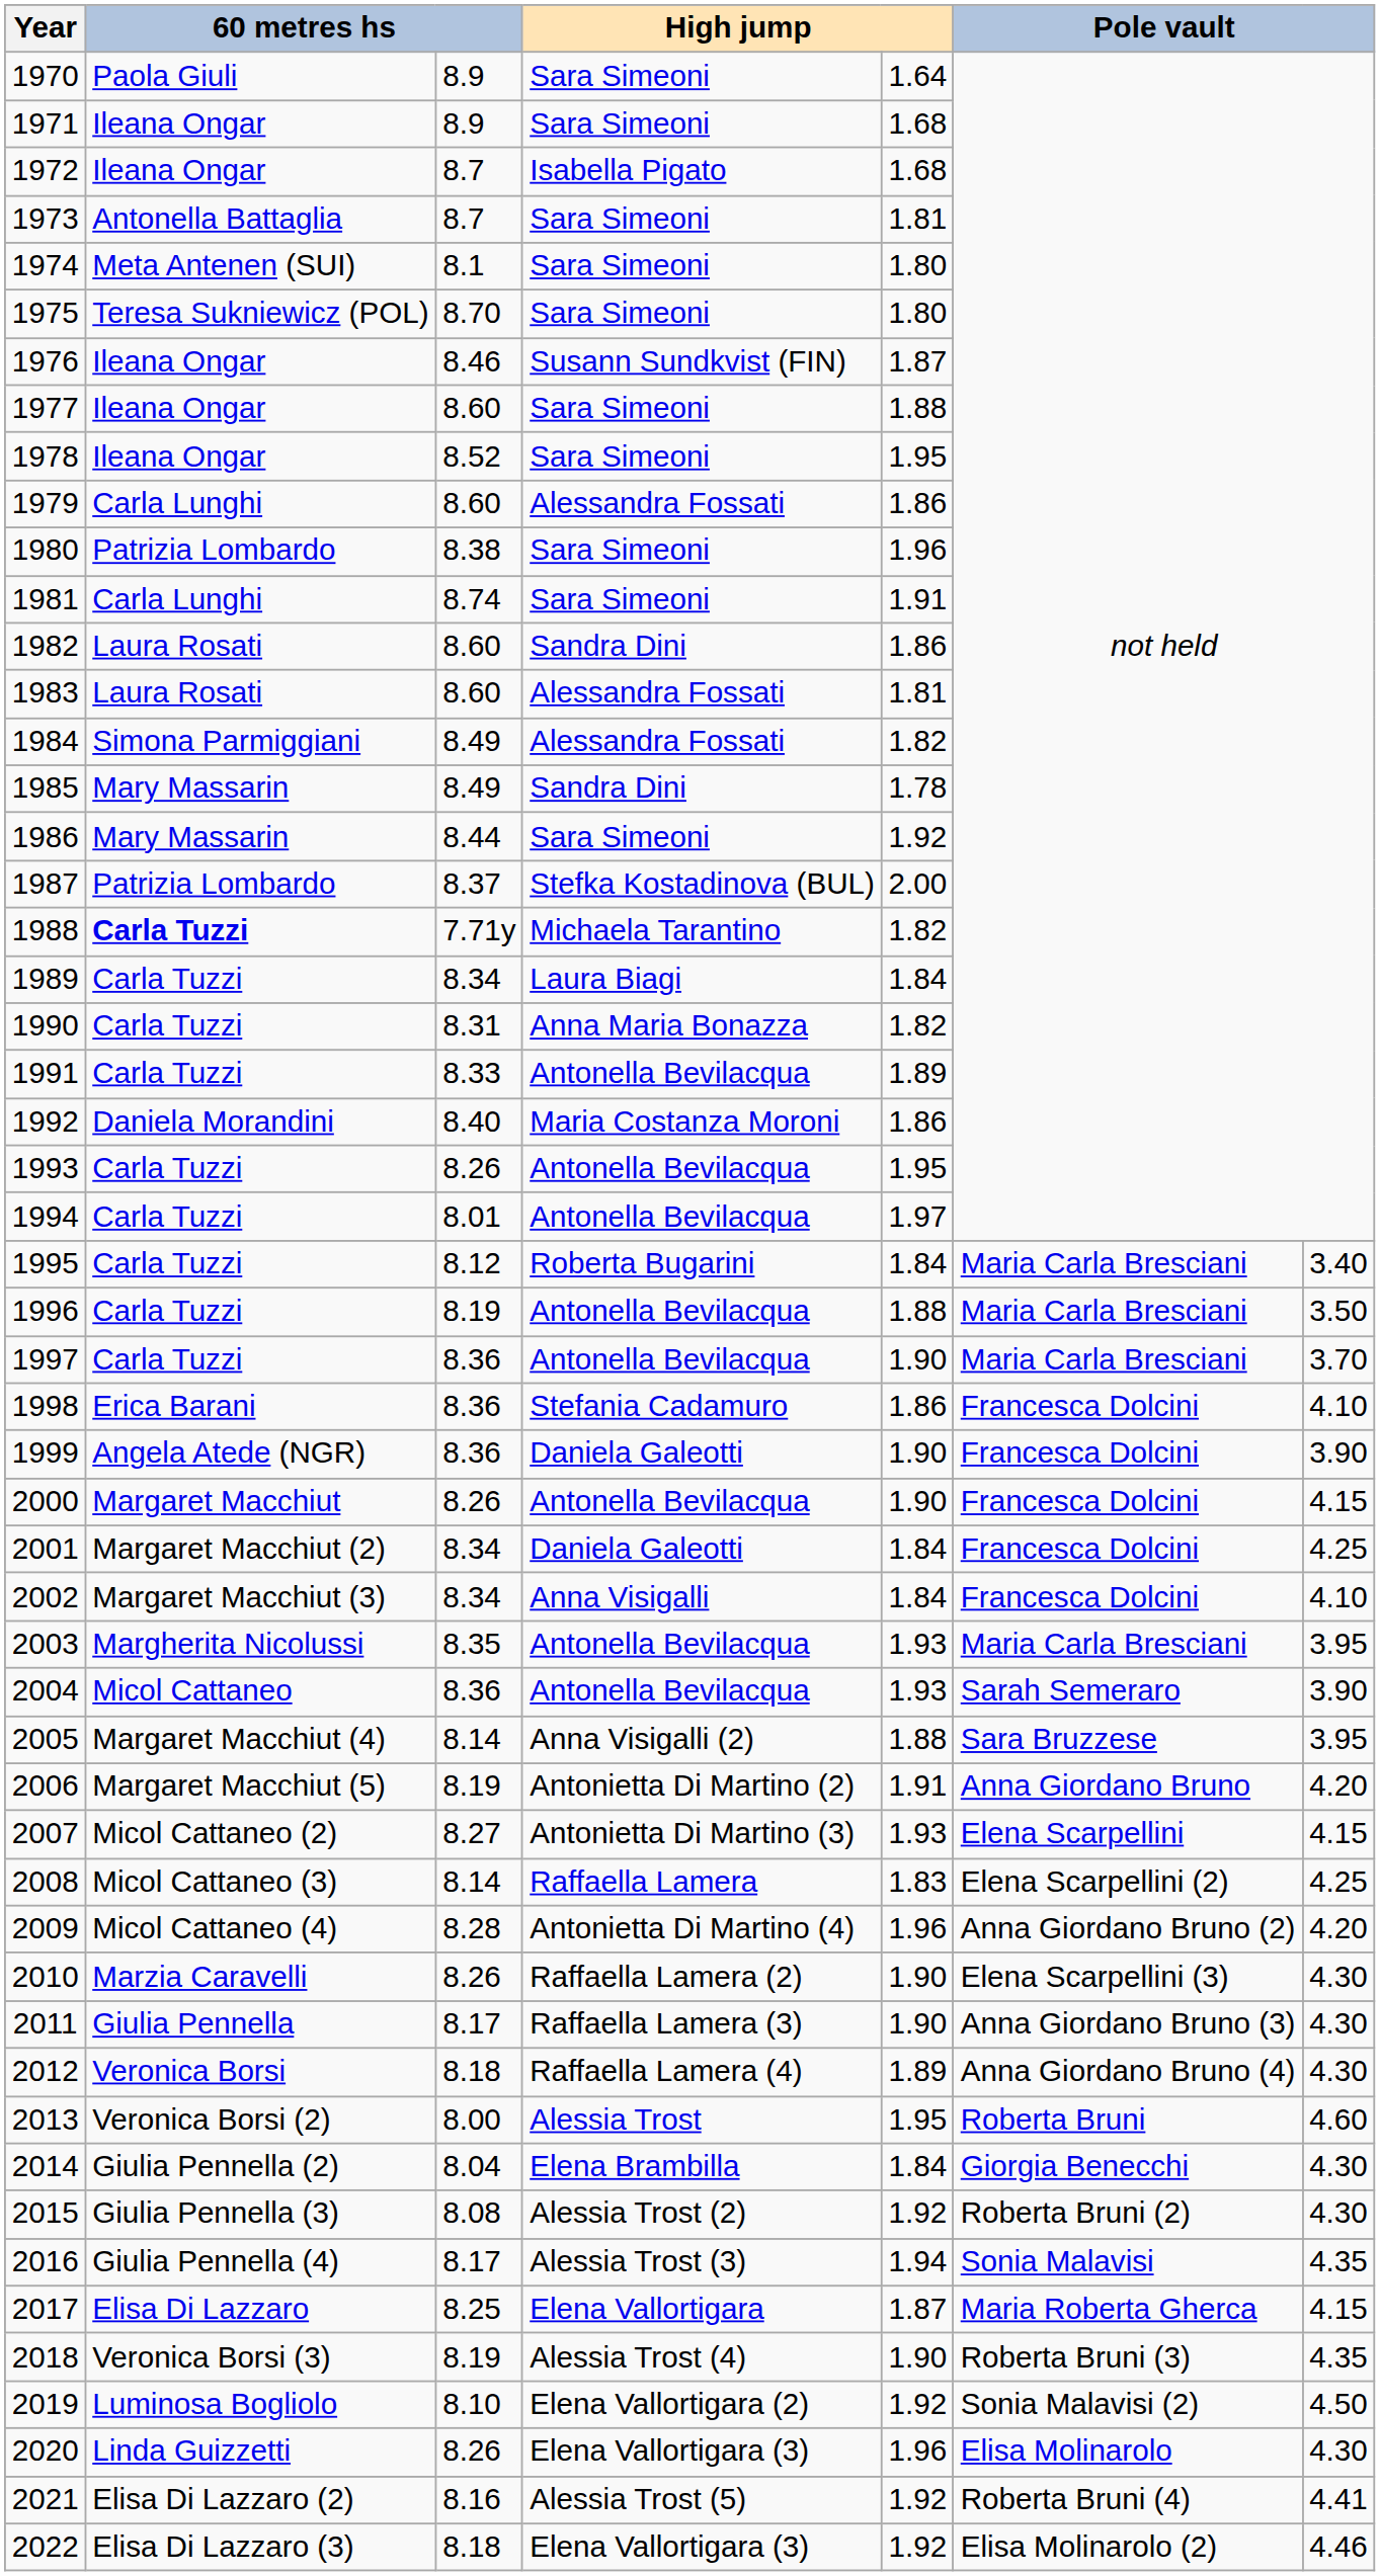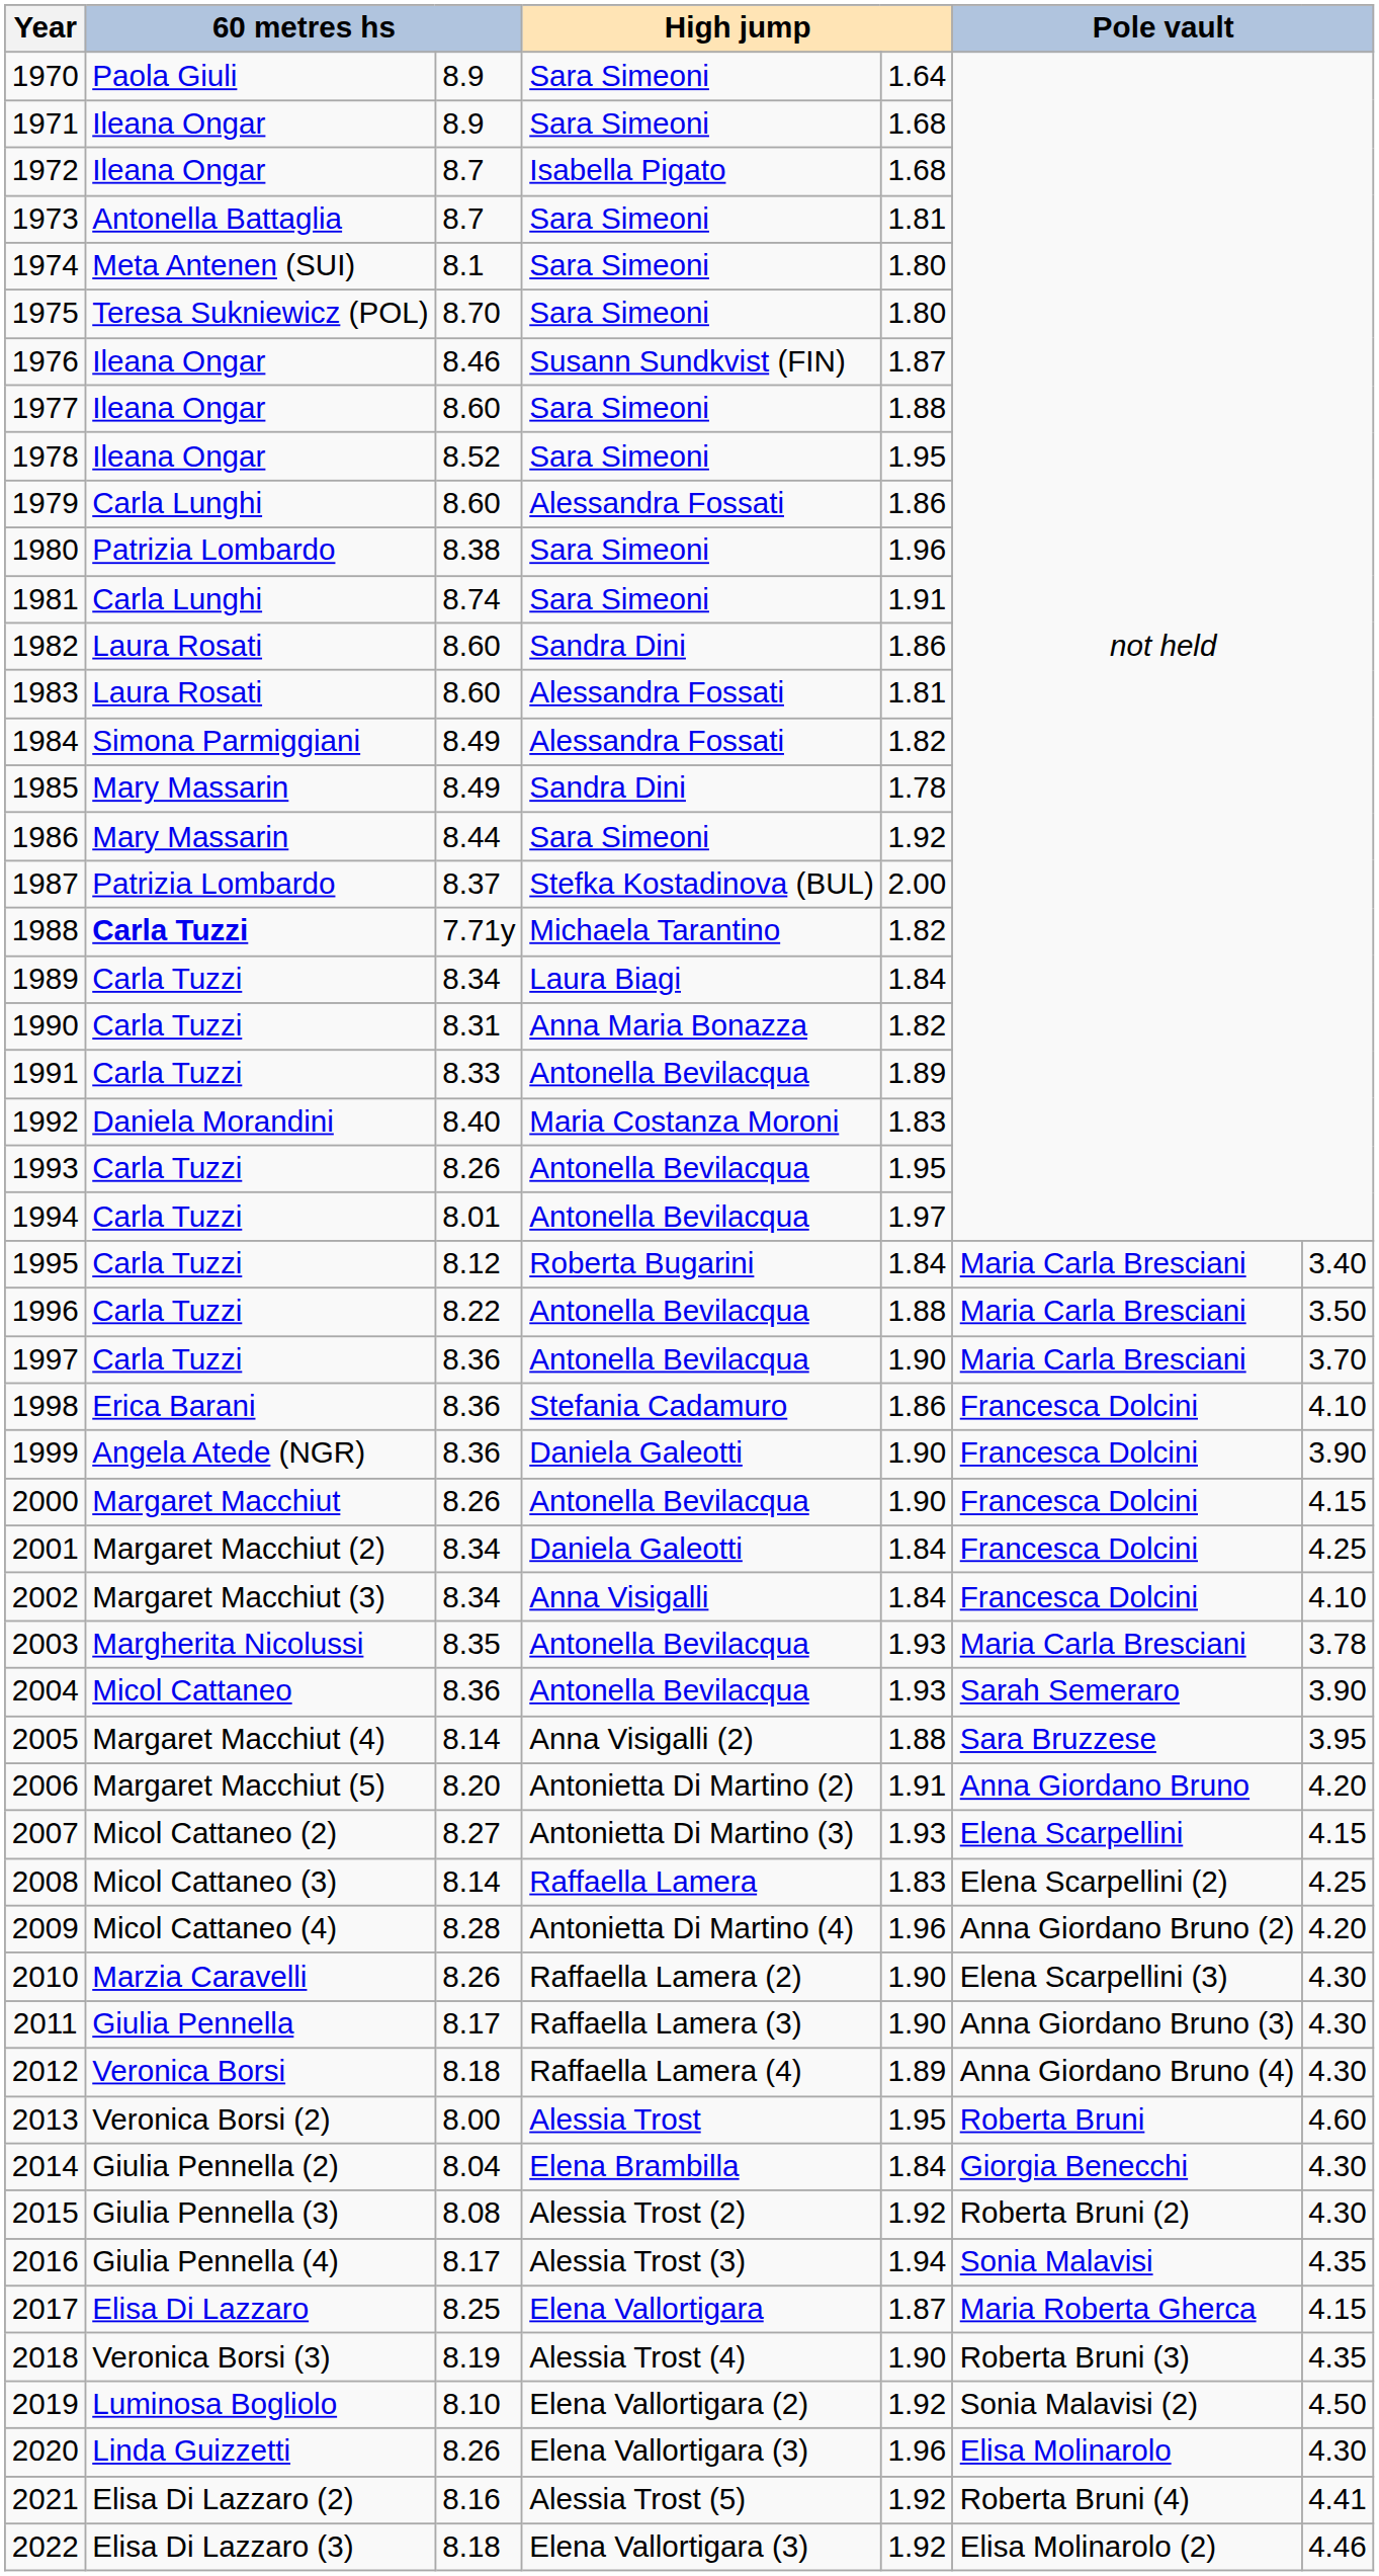 <table class="wikitable">
 <tr>
 <th>Year</th>
 <th colspan=2 style="background:lightsteelblue;">60 metres hs</th>
 <th colspan=2 style="background:moccasin;">High jump</th>
 <th colspan=2 style="background:lightsteelblue;">Pole vault</th>
 </tr>
 <tr>
 <td align=center>1970</td>
 <td><a href='#'>Paola Giuli</a></td>
 <td>8.9</td>
 <td><a href='#'>Sara Simeoni</a></td>
 <td>1.64</td>
 <td align=center rowspan=25 colspan=2><em>not held</em></td>
 </tr>
 <tr>
 <td align=center>1971</td>
 <td><a href='#'>Ileana Ongar</a></td>
 <td>8.9</td>
 <td><a href='#'>Sara Simeoni</a></td>
 <td>1.68</td>
 </tr>
 <tr>
 <td align=center>1972</td>
 <td><a href='#'>Ileana Ongar</a></td>
 <td>8.7</td>
 <td><a href='#'>Isabella Pigato</a></td>
 <td>1.68</td>
 </tr>
 <tr>
 <td align=center>1973</td>
 <td><a href='#'>Antonella Battaglia</a></td>
 <td>8.7</td>
 <td><a href='#'>Sara Simeoni</a></td>
 <td>1.81</td>
 </tr>
 <tr>
 <td align=center>1974</td>
 <td><a href='#'>Meta Antenen</a> (SUI)</td>
 <td>8.1</td>
 <td><a href='#'>Sara Simeoni</a></td>
 <td>1.80</td>
 </tr>
 <tr>
 <td align=center>1975</td>
 <td><a href='#'>Teresa Sukniewicz</a> (POL)</td>
 <td>8.70</td>
 <td><a href='#'>Sara Simeoni</a></td>
 <td>1.80</td>
 </tr>
 <tr>
 <td align=center>1976</td>
 <td><a href='#'>Ileana Ongar</a></td>
 <td>8.46</td>
 <td><a href='#'>Susann Sundkvist</a> (FIN)</td>
 <td>1.87</td>
 </tr>
 <tr>
 <td align=center>1977</td>
 <td><a href='#'>Ileana Ongar</a></td>
 <td>8.60</td>
 <td><a href='#'>Sara Simeoni</a></td>
 <td>1.88</td>
 </tr>
 <tr>
 <td align=center>1978</td>
 <td><a href='#'>Ileana Ongar</a></td>
 <td>8.52</td>
 <td><a href='#'>Sara Simeoni</a></td>
 <td>1.95</td>
 </tr>
 <tr>
 <td align=center>1979</td>
 <td><a href='#'>Carla Lunghi</a></td>
 <td>8.60</td>
 <td><a href='#'>Alessandra Fossati</a></td>
 <td>1.86</td>
 </tr>
 <tr>
 <td align=center>1980</td>
 <td><a href='#'>Patrizia Lombardo</a></td>
 <td>8.38</td>
 <td><a href='#'>Sara Simeoni</a></td>
 <td>1.96</td>
 </tr>
 <tr>
 <td align=center>1981</td>
 <td><a href='#'>Carla Lunghi</a></td>
 <td>8.74</td>
 <td><a href='#'>Sara Simeoni</a></td>
 <td>1.91</td>
 </tr>
 <tr>
 <td align=center>1982</td>
 <td><a href='#'>Laura Rosati</a></td>
 <td>8.60</td>
 <td><a href='#'>Sandra Dini</a></td>
 <td>1.86</td>
 </tr>
 <tr>
 <td align=center>1983</td>
 <td><a href='#'>Laura Rosati</a></td>
 <td>8.60</td>
 <td><a href='#'>Alessandra Fossati</a></td>
 <td>1.81</td>
 </tr>
 <tr>
 <td align=center>1984</td>
 <td><a href='#'>Simona Parmiggiani</a></td>
 <td>8.49</td>
 <td><a href='#'>Alessandra Fossati</a></td>
 <td>1.82</td>
 </tr>
 <tr>
 <td align=center>1985</td>
 <td><a href='#'>Mary Massarin</a></td>
 <td>8.49</td>
 <td><a href='#'>Sandra Dini</a></td>
 <td>1.78</td>
 </tr>
 <tr>
 <td align=center>1986</td>
 <td><a href='#'>Mary Massarin</a></td>
 <td>8.44</td>
 <td><a href='#'>Sara Simeoni</a></td>
 <td>1.92</td>
 </tr>
 <tr>
 <td align=center>1987</td>
 <td><a href='#'>Patrizia Lombardo</a></td>
 <td>8.37</td>
 <td><a href='#'>Stefka Kostadinova</a> (BUL)</td>
 <td>2.00</td>
 </tr>
 <tr>
 <td align=center>1988</td>
 <td><strong><a href='#'>Carla Tuzzi</a></strong></td>
 <td>7.71y</td>
 <td><a href='#'>Michaela Tarantino</a></td>
 <td>1.82</td>
 </tr>
 <tr>
 <td align=center>1989</td>
 <td><a href='#'>Carla Tuzzi</a></td>
 <td>8.34</td>
 <td><a href='#'>Laura Biagi</a></td>
 <td>1.84</td>
 </tr>
 <tr>
 <td align=center>1990</td>
 <td><a href='#'>Carla Tuzzi</a></td>
 <td>8.31</td>
 <td><a href='#'>Anna Maria Bonazza</a></td>
 <td>1.82</td>
 </tr>
 <tr>
 <td align=center>1991</td>
 <td><a href='#'>Carla Tuzzi</a></td>
 <td>8.33</td>
 <td><a href='#'>Antonella Bevilacqua</a></td>
 <td>1.89</td>
 </tr>
 <tr>
 <td align=center>1992</td>
 <td><a href='#'>Daniela Morandini</a></td>
 <td>8.40</td>
 <td><a href='#'>Maria Costanza Moroni</a></td>
-<td>1.86</td>
+<td>1.83</td>
 </tr>
 <tr>
 <td align=center>1993</td>
 <td><a href='#'>Carla Tuzzi</a></td>
 <td>8.26</td>
 <td><a href='#'>Antonella Bevilacqua</a></td>
 <td>1.95</td>
 </tr>
 <tr>
 <td align=center>1994</td>
 <td><a href='#'>Carla Tuzzi</a></td>
 <td>8.01</td>
 <td><a href='#'>Antonella Bevilacqua</a></td>
 <td>1.97</td>
 </tr>
 <tr>
 <td align=center>1995</td>
 <td><a href='#'>Carla Tuzzi</a></td>
 <td>8.12</td>
 <td><a href='#'>Roberta Bugarini</a></td>
 <td>1.84</td>
 <td><a href='#'>Maria Carla Bresciani</a></td>
 <td>3.40</td>
 </tr>
 <tr>
 <td align=center>1996</td>
 <td><a href='#'>Carla Tuzzi</a></td>
-<td>8.19</td>
+<td>8.22</td>
 <td><a href='#'>Antonella Bevilacqua</a></td>
 <td>1.88</td>
 <td><a href='#'>Maria Carla Bresciani</a></td>
 <td>3.50</td>
 </tr>
 <tr>
 <td align=center>1997</td>
 <td><a href='#'>Carla Tuzzi</a></td>
 <td>8.36</td>
 <td><a href='#'>Antonella Bevilacqua</a></td>
 <td>1.90</td>
 <td><a href='#'>Maria Carla Bresciani</a></td>
 <td>3.70</td>
 </tr>
 <tr>
 <td align=center>1998</td>
 <td><a href='#'>Erica Barani</a></td>
 <td>8.36</td>
 <td><a href='#'>Stefania Cadamuro</a></td>
 <td>1.86</td>
 <td><a href='#'>Francesca Dolcini</a></td>
 <td>4.10</td>
 </tr>
 <tr>
 <td align=center>1999</td>
 <td><a href='#'>Angela Atede</a> (NGR)</td>
 <td>8.36</td>
 <td><a href='#'>Daniela Galeotti</a></td>
 <td>1.90</td>
 <td><a href='#'>Francesca Dolcini</a></td>
 <td>3.90</td>
 </tr>
 <tr>
 <td align=center>2000</td>
 <td><a href='#'>Margaret Macchiut</a></td>
 <td>8.26</td>
 <td><a href='#'>Antonella Bevilacqua</a></td>
 <td>1.90</td>
 <td><a href='#'>Francesca Dolcini</a></td>
 <td>4.15</td>
 </tr>
 <tr>
 <td align=center>2001</td>
 <td>Margaret Macchiut (2)</td>
 <td>8.34</td>
 <td><a href='#'>Daniela Galeotti</a></td>
 <td>1.84</td>
 <td><a href='#'>Francesca Dolcini</a></td>
 <td>4.25</td>
 </tr>
 <tr>
 <td align=center>2002</td>
 <td>Margaret Macchiut (3)</td>
 <td>8.34</td>
 <td><a href='#'>Anna Visigalli</a></td>
 <td>1.84</td>
 <td><a href='#'>Francesca Dolcini</a></td>
 <td>4.10</td>
 </tr>
 <tr>
 <td align=center>2003</td>
 <td><a href='#'>Margherita Nicolussi</a></td>
 <td>8.35</td>
 <td><a href='#'>Antonella Bevilacqua</a></td>
 <td>1.93</td>
 <td><a href='#'>Maria Carla Bresciani</a></td>
-<td>3.95</td>
+<td>3.78</td>
 </tr>
 <tr>
 <td align=center>2004</td>
 <td><a href='#'>Micol Cattaneo</a></td>
 <td>8.36</td>
 <td><a href='#'>Antonella Bevilacqua</a></td>
 <td>1.93</td>
 <td><a href='#'>Sarah Semeraro</a></td>
 <td>3.90</td>
 </tr>
 <tr>
 <td align=center>2005</td>
 <td>Margaret Macchiut (4)</td>
 <td>8.14</td>
 <td>Anna Visigalli (2)</td>
 <td>1.88</td>
 <td><a href='#'>Sara Bruzzese</a></td>
 <td>3.95</td>
 </tr>
 <tr>
 <td align=center>2006</td>
 <td>Margaret Macchiut (5)</td>
-<td>8.19</td>
+<td>8.20</td>
 <td>Antonietta Di Martino (2)</td>
 <td>1.91</td>
 <td><a href='#'>Anna Giordano Bruno</a></td>
 <td>4.20</td>
 </tr>
 <tr>
 <td align=center>2007</td>
 <td>Micol Cattaneo (2)</td>
 <td>8.27</td>
 <td>Antonietta Di Martino (3)</td>
 <td>1.93</td>
 <td><a href='#'>Elena Scarpellini</a></td>
 <td>4.15</td>
 </tr>
 <tr>
 <td align=center>2008</td>
 <td>Micol Cattaneo (3)</td>
 <td>8.14</td>
 <td><a href='#'>Raffaella Lamera</a></td>
 <td>1.83</td>
 <td>Elena Scarpellini (2)</td>
 <td>4.25</td>
 </tr>
 <tr>
 <td align=center>2009</td>
 <td>Micol Cattaneo (4)</td>
 <td>8.28</td>
 <td>Antonietta Di Martino (4)</td>
 <td>1.96</td>
 <td>Anna Giordano Bruno (2)</td>
 <td>4.20</td>
 </tr>
 <tr>
 <td align=center>2010</td>
 <td><a href='#'>Marzia Caravelli</a></td>
 <td>8.26</td>
 <td>Raffaella Lamera (2)</td>
 <td>1.90</td>
 <td>Elena Scarpellini (3)</td>
 <td>4.30</td>
 </tr>
 <tr>
 <td align=center>2011</td>
 <td><a href='#'>Giulia Pennella</a></td>
 <td>8.17</td>
 <td>Raffaella Lamera (3)</td>
 <td>1.90</td>
 <td>Anna Giordano Bruno (3)</td>
 <td>4.30</td>
 </tr>
 <tr>
 <td align=center>2012</td>
 <td><a href='#'>Veronica Borsi</a></td>
 <td>8.18</td>
 <td>Raffaella Lamera (4)</td>
 <td>1.89</td>
 <td>Anna Giordano Bruno (4)</td>
 <td>4.30</td>
 </tr>
 <tr>
 <td align=center>2013</td>
 <td>Veronica Borsi (2)</td>
 <td>8.00</td>
 <td><a href='#'>Alessia Trost</a></td>
 <td>1.95</td>
 <td><a href='#'>Roberta Bruni</a></td>
 <td>4.60 </td>
 </tr>
 <tr>
 <td align=center>2014</td>
 <td>Giulia Pennella (2)</td>
 <td>8.04</td>
 <td><a href='#'>Elena Brambilla</a></td>
 <td>1.84</td>
 <td><a href='#'>Giorgia Benecchi</a></td>
 <td>4.30</td>
 </tr>
 <tr>
 <td align=center>2015</td>
 <td>Giulia Pennella (3)</td>
 <td>8.08</td>
 <td>Alessia Trost (2)</td>
 <td>1.92</td>
 <td>Roberta Bruni (2)</td>
 <td>4.30</td>
 </tr>
 <tr>
 <td align=center>2016</td>
 <td>Giulia Pennella (4)</td>
 <td>8.17</td>
 <td>Alessia Trost (3)</td>
 <td>1.94</td>
 <td><a href='#'>Sonia Malavisi</a></td>
 <td>4.35</td>
 </tr>
 <tr>
 <td align=center>2017</td>
 <td><a href='#'>Elisa Di Lazzaro</a></td>
 <td>8.25</td>
 <td><a href='#'>Elena Vallortigara</a></td>
 <td>1.87</td>
 <td><a href='#'>Maria Roberta Gherca</a></td>
 <td>4.15</td>
 </tr>
 <tr>
 <td align=center>2018</td>
 <td>Veronica Borsi (3)</td>
 <td>8.19</td>
 <td>Alessia Trost (4)</td>
 <td>1.90</td>
 <td>Roberta Bruni (3)</td>
 <td>4.35</td>
 </tr>
 <tr>
 <td align=center>2019</td>
 <td><a href='#'>Luminosa Bogliolo</a></td>
 <td>8.10</td>
 <td>Elena Vallortigara (2)</td>
 <td>1.92</td>
 <td>Sonia Malavisi (2)</td>
 <td>4.50</td>
 </tr>
 <tr>
 <td align=center>2020</td>
 <td><a href='#'>Linda Guizzetti</a></td>
 <td>8.26</td>
 <td>Elena Vallortigara (3)</td>
 <td>1.96</td>
 <td><a href='#'>Elisa Molinarolo</a></td>
 <td>4.30</td>
 </tr>
 <tr>
 <td align=center>2021</td>
 <td>Elisa Di Lazzaro (2)</td>
 <td>8.16</td>
 <td>Alessia Trost (5)</td>
 <td>1.92</td>
 <td>Roberta Bruni (4)</td>
 <td>4.41</td>
 </tr>
 <tr>
 <td align=center>2022</td>
 <td>Elisa Di Lazzaro (3)</td>
 <td>8.18</td>
 <td>Elena Vallortigara (3)</td>
 <td>1.92</td>
 <td>Elisa Molinarolo (2)</td>
 <td>4.46</td>
 </tr>
 </table>
